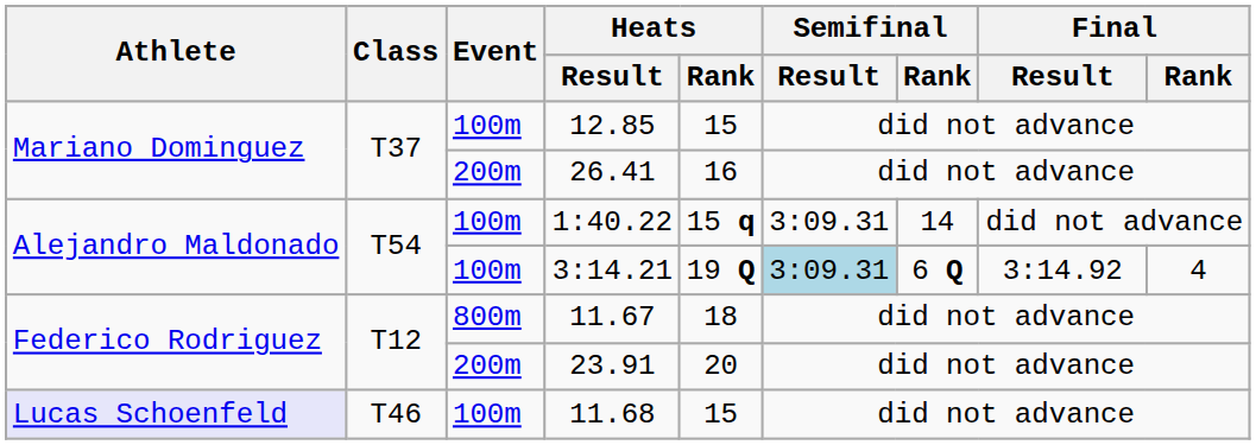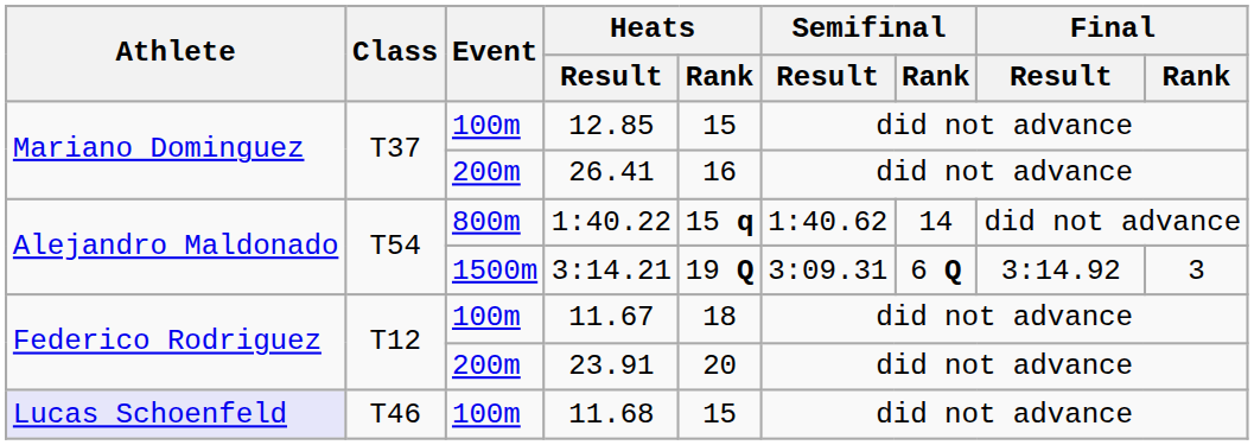 <table class=wikitable style="font-size:90%">
 <tr>
 <th rowspan="2">Athlete</th>
 <th rowspan="2">Class</th>
 <th rowspan="2">Event</th>
 <th colspan="2">Heats</th>
 <th colspan="2">Semifinal</th>
 <th colspan="3">Final</th>
 </tr>
 <tr>
 <th>Result</th>
 <th>Rank</th>
 <th>Result</th>
 <th>Rank</th>
 <th>Result</th>
 <th>Rank</th>
 </tr>
 <tr>
 <td rowspan="2"><a href='#'>Mariano Dominguez</a></td>
 <td rowspan="2" style="text-align:center;">T37</td>
 <td><a href='#'>100m</a></td>
 <td style="text-align:center;">12.85</td>
 <td style="text-align:center;">15</td>
 <td style="text-align:center;" colspan="4">did not advance</td>
 </tr>
 <tr>
 <td><a href='#'>200m</a></td>
 <td style="text-align:center;">26.41</td>
 <td style="text-align:center;">16</td>
 <td style="text-align:center;" colspan="4">did not advance</td>
 </tr>
 <tr>
 <td rowspan="2"><a href='#'>Alejandro Maldonado</a></td>
 <td rowspan="2" style="text-align:center;">T54</td>
-<td><a href='#'>100m</a></td>
+<td><a href='#'>800m</a></td>
 <td style="text-align:center;">1:40.22</td>
 <td style="text-align:center;">15 <strong>q</strong></td>
-<td style="text-align:center;">3:09.31</td>
+<td style="text-align:center;">1:40.62</td>
 <td style="text-align:center;">14</td>
 <td style="text-align:center;" colspan="2">did not advance</td>
 </tr>
 <tr>
-<td><a href='#'>100m</a></td>
+<td><a href='#'>1500m</a></td>
 <td style="text-align:center;">3:14.21</td>
 <td style="text-align:center;">19 <strong>Q</strong></td>
-<td style="background: lightblue; text-align:center;">3:09.31</td>
+<td style="text-align:center;">3:09.31</td>
 <td style="text-align:center;">6 <strong>Q</strong></td>
 <td style="text-align:center;">3:14.92</td>
-<td style="text-align:center;">4</td>
+<td style="text-align:center;">3</td>
 </tr>
 <tr>
 <td rowspan="2"><a href='#'>Federico Rodriguez</a></td>
 <td rowspan="2" style="text-align:center;">T12</td>
-<td><a href='#'>800m</a></td>
+<td><a href='#'>100m</a></td>
 <td style="text-align:center;">11.67</td>
 <td style="text-align:center;">18</td>
 <td style="text-align:center;" colspan="4">did not advance</td>
 </tr>
 <tr>
 <td><a href='#'>200m</a></td>
 <td style="text-align:center;">23.91</td>
 <td style="text-align:center;">20</td>
 <td style="text-align:center;" colspan="4">did not advance</td>
 </tr>
 <tr>
 <td style="background: lavender;"><a href='#'>Lucas Schoenfeld</a></td>
 <td style="text-align:center;">T46</td>
 <td><a href='#'>100m</a></td>
 <td style="text-align:center;">11.68</td>
 <td style="text-align:center;">15</td>
 <td style="text-align:center;" colspan="4">did not advance</td>
 </tr>
 </table>
